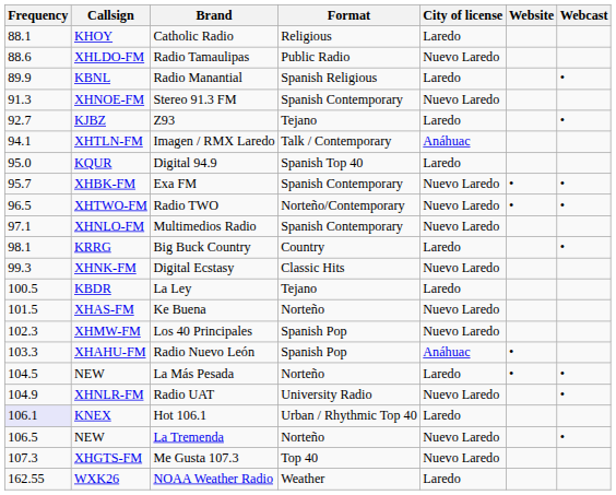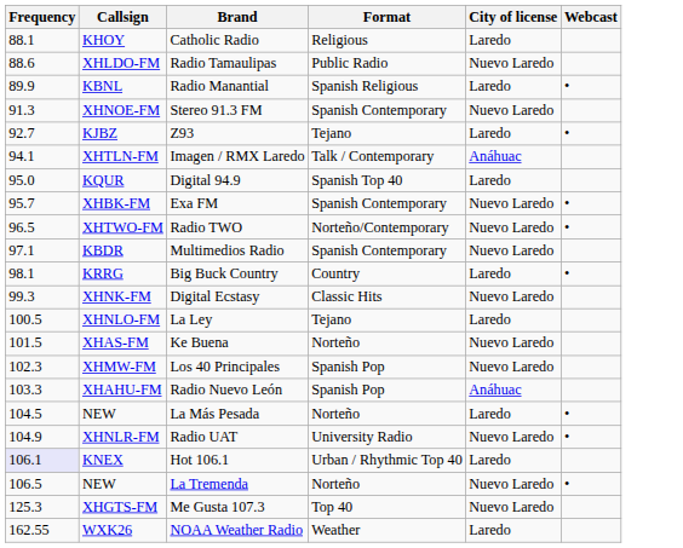 <table class="sortable wikitable">
 <tr>
 <th>Frequency</th>
 <th>Callsign</th>
 <th>Brand</th>
 <th>Format</th>
 <th>City of license</th>
-<th>Website</th>
 <th>Webcast</th>
 </tr>
 <tr style="vertical-align: top; text-align: left;">
 <td>88.1</td>
 <td><a href='#'>KHOY</a></td>
 <td>Catholic Radio</td>
 <td>Religious</td>
 <td>Laredo</td>
 <td></td>
-<td></td>
 </tr>
 <tr style="vertical-align: top; text-align: left;">
 <td>88.6</td>
 <td><a href='#'>XHLDO-FM</a></td>
 <td>Radio Tamaulipas</td>
 <td>Public Radio</td>
 <td>Nuevo Laredo</td>
 <td></td>
-<td></td>
 </tr>
 <tr style="vertical-align: top; text-align: left;">
 <td>89.9</td>
 <td><a href='#'>KBNL</a></td>
 <td>Radio Manantial</td>
 <td>Spanish Religious</td>
 <td>Laredo</td>
-<td></td>
 <td>•</td>
 </tr>
 <tr style="vertical-align: top; text-align: left;">
 <td>91.3</td>
 <td><a href='#'>XHNOE-FM</a></td>
 <td>Stereo 91.3 FM</td>
 <td>Spanish Contemporary</td>
 <td>Nuevo Laredo</td>
 <td></td>
-<td></td>
 </tr>
 <tr style="vertical-align: top; text-align: left;">
 <td>92.7</td>
 <td><a href='#'>KJBZ</a></td>
 <td>Z93</td>
 <td>Tejano</td>
 <td>Laredo</td>
-<td></td>
 <td>•</td>
 </tr>
 <tr style="vertical-align: top; text-align: left;">
 <td>94.1</td>
 <td><a href='#'>XHTLN-FM</a></td>
 <td>Imagen / RMX Laredo</td>
 <td>Talk / Contemporary</td>
 <td><a href='#'>Anáhuac</a></td>
 <td></td>
-<td></td>
 </tr>
 <tr style="vertical-align: top; text-align: left;">
 <td>95.0</td>
 <td><a href='#'>KQUR</a></td>
 <td>Digital 94.9</td>
 <td>Spanish Top 40</td>
 <td>Laredo</td>
-<td></td>
 <td></td>
 </tr>
 <tr style="vertical-align: top; text-align: left;">
 <td>95.7</td>
 <td><a href='#'>XHBK-FM</a></td>
 <td>Exa FM</td>
 <td>Spanish Contemporary</td>
 <td>Nuevo Laredo</td>
 <td>•</td>
-<td>•</td>
 </tr>
 <tr style="vertical-align: top; text-align: left;">
 <td>96.5</td>
 <td><a href='#'>XHTWO-FM</a></td>
 <td>Radio TWO</td>
 <td>Norteño/Contemporary</td>
 <td>Nuevo Laredo</td>
 <td>•</td>
-<td>•</td>
 </tr>
 <tr style="vertical-align: top; text-align: left;">
 <td>97.1</td>
-<td><a href='#'>XHNLO-FM</a></td>
+<td><a href='#'>KBDR</a></td>
 <td>Multimedios Radio</td>
 <td>Spanish Contemporary</td>
 <td>Nuevo Laredo</td>
-<td></td>
 <td></td>
 </tr>
 <tr style="vertical-align: top; text-align: left;">
 <td>98.1</td>
 <td><a href='#'>KRRG</a></td>
 <td>Big Buck Country</td>
 <td>Country</td>
 <td>Laredo</td>
-<td></td>
 <td>•</td>
 </tr>
 <tr style="vertical-align: top; text-align: left;">
 <td>99.3</td>
 <td><a href='#'>XHNK-FM</a></td>
 <td>Digital Ecstasy</td>
 <td>Classic Hits</td>
 <td>Nuevo Laredo</td>
 <td></td>
-<td></td>
 </tr>
 <tr style="vertical-align: top; text-align: left;">
 <td>100.5</td>
-<td><a href='#'>KBDR</a></td>
+<td><a href='#'>XHNLO-FM</a></td>
 <td>La Ley</td>
 <td>Tejano</td>
 <td>Laredo</td>
-<td></td>
 <td></td>
 </tr>
 <tr style="vertical-align: top; text-align: left;">
 <td>101.5</td>
 <td><a href='#'>XHAS-FM</a></td>
 <td>Ke Buena</td>
 <td>Norteño</td>
 <td>Nuevo Laredo</td>
 <td></td>
-<td></td>
 </tr>
 <tr style="vertical-align: top; text-align: left;">
 <td>102.3</td>
 <td><a href='#'>XHMW-FM</a></td>
 <td>Los 40 Principales</td>
 <td>Spanish Pop</td>
 <td>Nuevo Laredo</td>
 <td></td>
-<td></td>
 </tr>
 <tr style="vertical-align: top; text-align: left;">
 <td>103.3</td>
 <td><a href='#'>XHAHU-FM</a></td>
 <td>Radio Nuevo León</td>
 <td>Spanish Pop</td>
 <td><a href='#'>Anáhuac</a></td>
-<td>•</td>
 <td></td>
 </tr>
 <tr style="vertical-align: top; text-align: left;">
 <td>104.5</td>
 <td>NEW</td>
 <td>La Más Pesada</td>
 <td>Norteño</td>
 <td>Laredo</td>
 <td>•</td>
-<td>•</td>
 </tr>
 <tr style="vertical-align: top; text-align: left;">
 <td>104.9</td>
 <td><a href='#'>XHNLR-FM</a></td>
 <td>Radio UAT</td>
 <td>University Radio</td>
 <td>Nuevo Laredo</td>
-<td></td>
 <td>•</td>
 </tr>
 <tr style="vertical-align: top; text-align: left;">
 <td style="background: lavender;">106.1</td>
 <td><a href='#'>KNEX</a></td>
 <td>Hot 106.1</td>
 <td>Urban / Rhythmic Top 40</td>
 <td>Laredo</td>
 <td></td>
-<td></td>
 </tr>
 <tr style="vertical-align: top; text-align: left;">
 <td>106.5</td>
 <td>NEW</td>
 <td><a href='#'>La Tremenda</a></td>
 <td>Norteño</td>
 <td>Nuevo Laredo</td>
-<td></td>
 <td>•</td>
 </tr>
 <tr style="vertical-align: top; text-align: left;">
-<td>107.3</td>
+<td>125.3</td>
 <td><a href='#'>XHGTS-FM</a></td>
 <td>Me Gusta 107.3</td>
 <td>Top 40</td>
 <td>Nuevo Laredo</td>
-<td></td>
 <td></td>
 </tr>
 <tr style="vertical-align: top; text-align: left;">
 <td>162.55</td>
 <td><a href='#'>WXK26</a></td>
 <td><a href='#'>NOAA Weather Radio</a></td>
 <td>Weather</td>
 <td>Laredo</td>
 <td></td>
-<td></td>
 </tr>
 </table>
